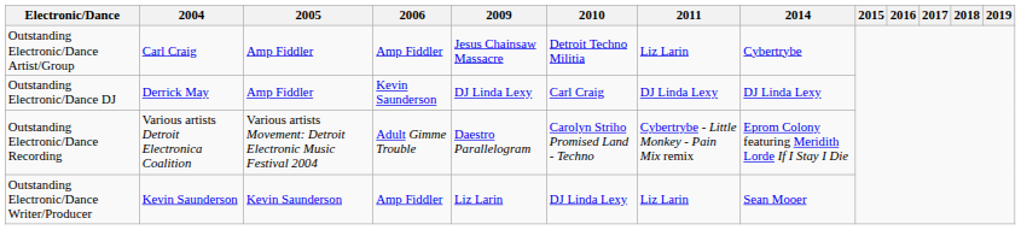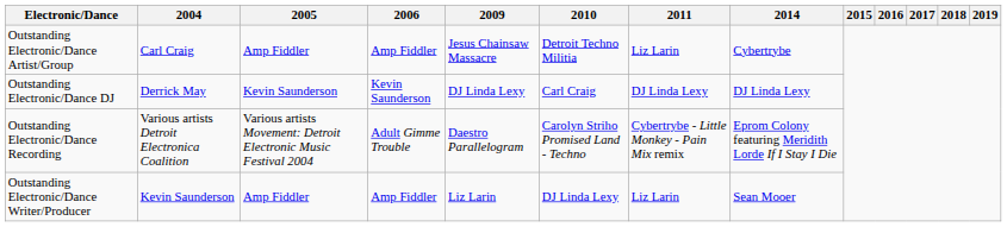 <table class=wikitable>
 <tr>
 <th>Electronic/Dance</th>
 <th>2004</th>
 <th>2005</th>
 <th>2006</th>
 <th>2009</th>
 <th>2010</th>
 <th>2011</th>
 <th>2014</th>
 <th>2015</th>
 <th>2016</th>
 <th>2017</th>
 <th>2018</th>
 <th>2019</th>
 </tr>
 <tr>
 <td>Outstanding Electronic/Dance Artist/Group</td>
 <td><a href='#'>Carl Craig</a></td>
 <td><a href='#'>Amp Fiddler</a></td>
 <td><a href='#'>Amp Fiddler</a></td>
 <td><a href='#'>Jesus Chainsaw Massacre</a></td>
 <td><a href='#'>Detroit Techno Militia</a></td>
 <td><a href='#'>Liz Larin</a></td>
 <td><a href='#'>Cybertrybe</a></td>
 </tr>
 <tr>
 <td>Outstanding Electronic/Dance DJ</td>
 <td><a href='#'>Derrick May</a></td>
-<td><a href='#'>Amp Fiddler</a></td>
+<td><a href='#'>Kevin Saunderson</a></td>
 <td><a href='#'>Kevin Saunderson</a></td>
 <td><a href='#'>DJ Linda Lexy</a></td>
 <td><a href='#'>Carl Craig</a></td>
 <td><a href='#'>DJ Linda Lexy</a></td>
 <td><a href='#'>DJ Linda Lexy</a></td>
 </tr>
 <tr>
 <td>Outstanding Electronic/Dance Recording</td>
 <td>Various artists <em>Detroit Electronica Coalition</em></td>
 <td>Various artists <em>Movement: Detroit Electronic Music Festival 2004</em></td>
 <td><a href='#'>Adult</a> <em>Gimme Trouble</em></td>
 <td><a href='#'>Daestro</a> <em>Parallelogram</em></td>
 <td><a href='#'>Carolyn Striho</a> <em>Promised Land - Techno</em></td>
 <td><a href='#'>Cybertrybe</a> - <em>Little Monkey - Pain Mix</em> remix</td>
 <td><a href='#'>Eprom Colony</a> featuring <a href='#'>Meridith Lorde</a> <em>If I Stay I Die</em></td>
 </tr>
 <tr>
 <td>Outstanding Electronic/Dance Writer/Producer</td>
 <td><a href='#'>Kevin Saunderson</a></td>
-<td><a href='#'>Kevin Saunderson</a></td>
+<td><a href='#'>Amp Fiddler</a></td>
 <td><a href='#'>Amp Fiddler</a></td>
 <td><a href='#'>Liz Larin</a></td>
 <td><a href='#'>DJ Linda Lexy</a></td>
 <td><a href='#'>Liz Larin</a></td>
 <td><a href='#'>Sean Mooer</a></td>
 </tr>
 </table>
